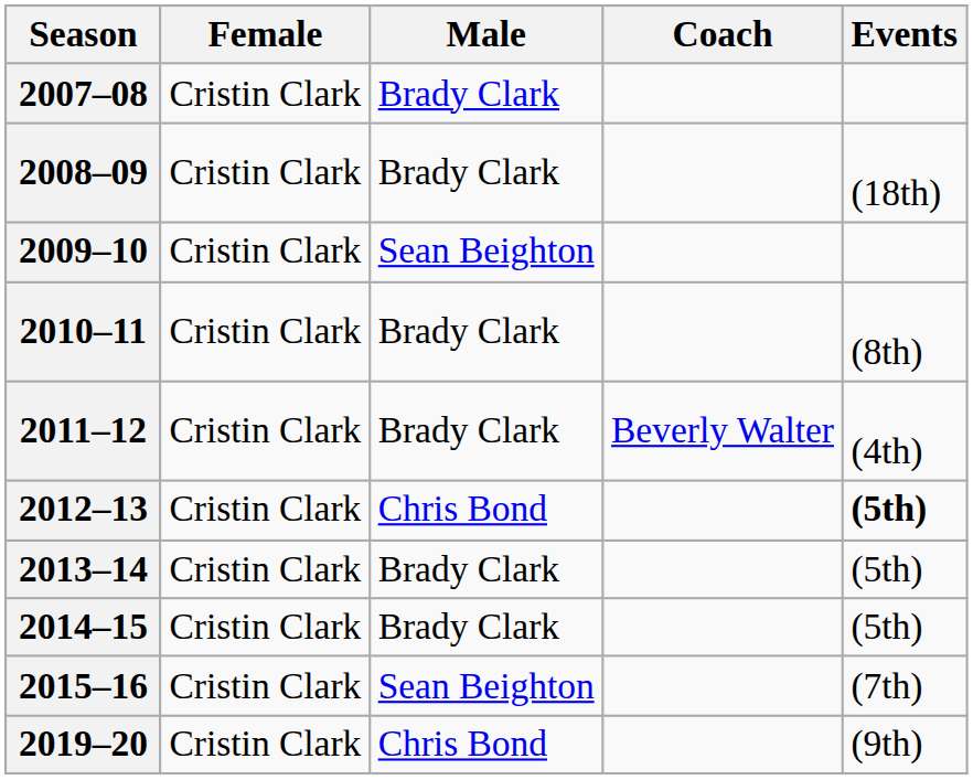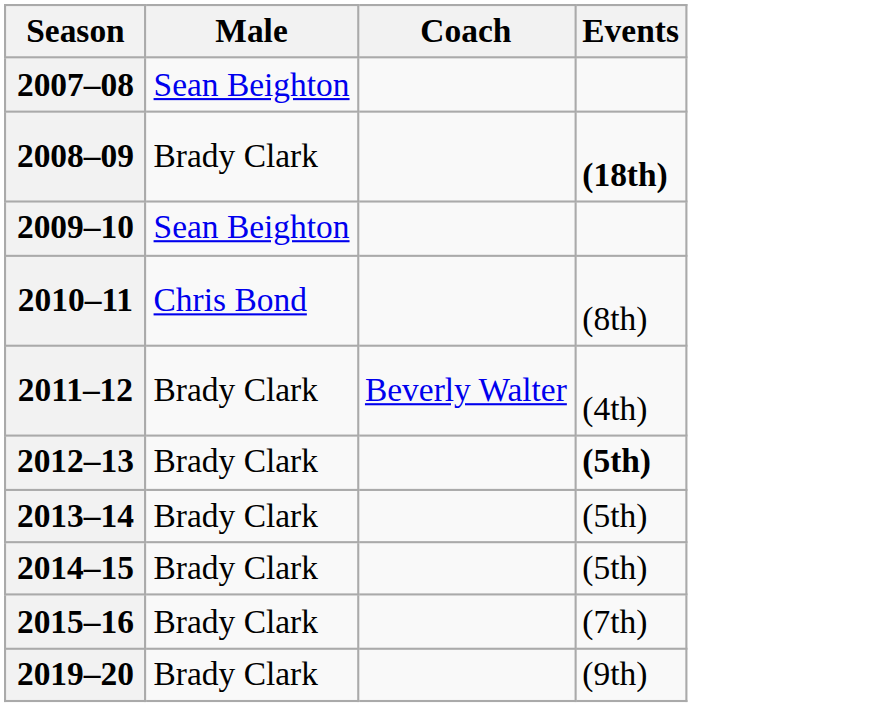 <table class="wikitable">
 <tr>
 <th scope="col" width=60>Season</th>
-<th scope="col">Female</th>
 <th scope="col">Male</th>
 <th scope="col">Coach</th>
 <th scope="col">Events</th>
 </tr>
 <tr>
 <th scope="row">2007–08</th>
-<td>Cristin Clark</td>
-<td><a href='#'>Brady Clark</a></td>
+<td><a href='#'>Sean Beighton</a></td>
 <td></td>
 <td> </td>
 </tr>
 <tr>
 <th scope="row">2008–09</th>
-<td>Cristin Clark</td>
 <td>Brady Clark</td>
 <td></td>
-<td> <br> (18th)</td>
+<td><strong> <br> (18th)</strong></td>
 </tr>
 <tr>
 <th scope="row">2009–10</th>
-<td>Cristin Clark</td>
 <td><a href='#'>Sean Beighton</a></td>
 <td></td>
 <td> </td>
 </tr>
 <tr>
 <th scope="row">2010–11</th>
-<td>Cristin Clark</td>
-<td>Brady Clark</td>
+<td><a href='#'>Chris Bond</a></td>
 <td></td>
 <td> <br> (8th)</td>
 </tr>
 <tr>
 <th scope="row">2011–12</th>
-<td>Cristin Clark</td>
 <td>Brady Clark</td>
 <td><a href='#'>Beverly Walter</a></td>
 <td> <br> (4th)</td>
 </tr>
 <tr>
 <th scope="row">2012–13</th>
-<td>Cristin Clark</td>
-<td><a href='#'>Chris Bond</a></td>
+<td>Brady Clark</td>
 <td></td>
 <td><strong> (5th)</strong></td>
 </tr>
 <tr>
 <th scope="row">2013–14</th>
-<td>Cristin Clark</td>
 <td>Brady Clark</td>
 <td></td>
 <td> (5th)</td>
 </tr>
 <tr>
 <th scope="row">2014–15</th>
-<td>Cristin Clark</td>
 <td>Brady Clark</td>
 <td></td>
 <td> (5th)</td>
 </tr>
 <tr>
 <th scope="row">2015–16</th>
-<td>Cristin Clark</td>
-<td><a href='#'>Sean Beighton</a></td>
+<td>Brady Clark</td>
 <td></td>
 <td> (7th)</td>
 </tr>
 <tr>
 <th scope="row">2019–20</th>
-<td>Cristin Clark</td>
-<td><a href='#'>Chris Bond</a></td>
+<td>Brady Clark</td>
 <td></td>
 <td> (9th)</td>
 </tr>
 </table>
